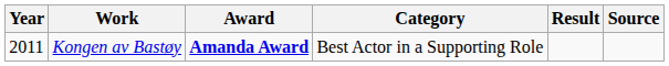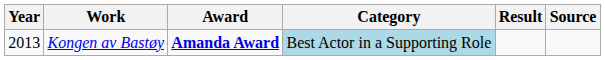 <table class="wikitable">
 <tr>
 <th>Year</th>
 <th>Work</th>
 <th>Award</th>
 <th>Category</th>
 <th>Result</th>
 <th>Source </th>
 </tr>
 <tr>
-<td>2011</td>
+<td>2013</td>
 <td><em><a href='#'>Kongen av Bastøy</a></em></td>
 <td><strong><a href='#'>Amanda Award</a></strong></td>
-<td>Best Actor in a Supporting Role</td>
+<td style="background: lightblue;">Best Actor in a Supporting Role</td>
 <td></td>
 <td></td>
 </tr>
 <tr>
 </tr>
 </table>
